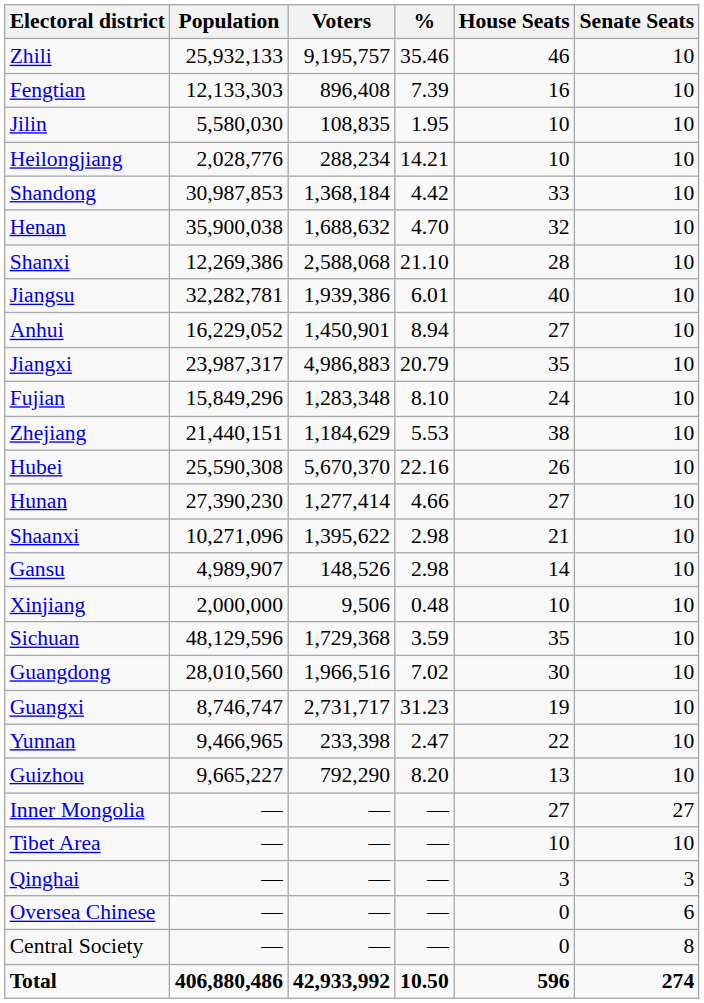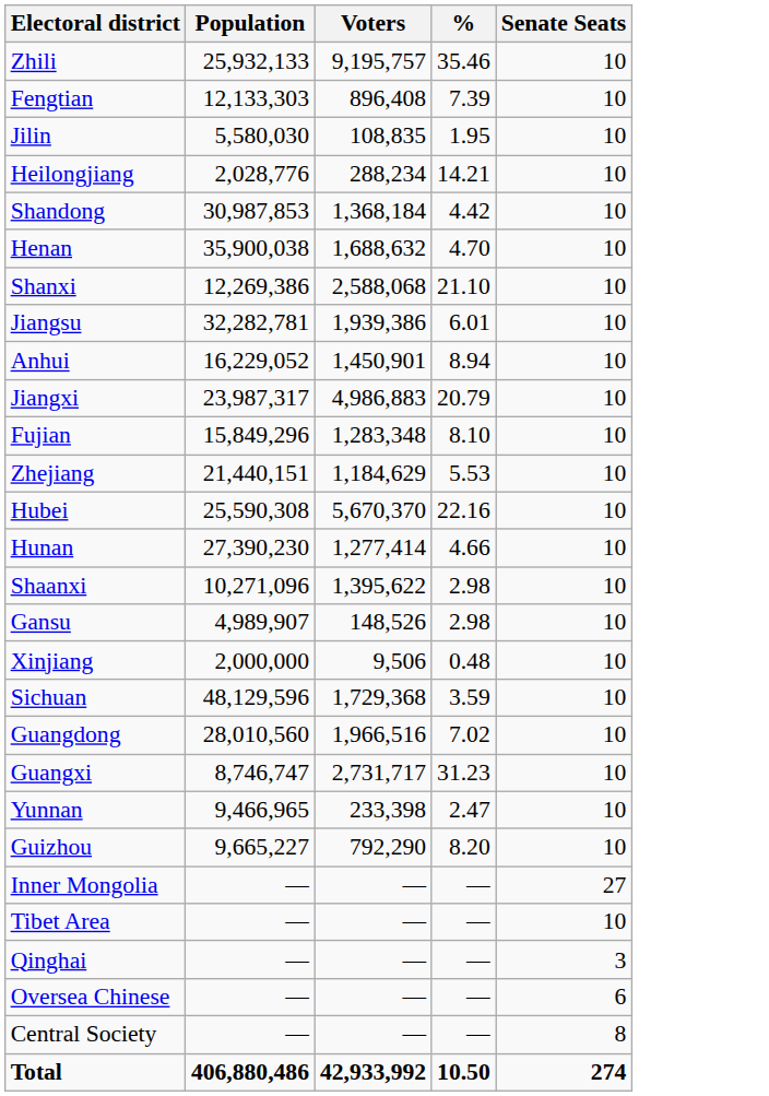 <table class="wikitable sortable" style="text-align:right;">
 <tr>
 <th>Electoral district</th>
 <th>Population</th>
 <th>Voters</th>
 <th>%</th>
-<th>House Seats</th>
 <th>Senate Seats</th>
 </tr>
 <tr>
 <td align=left><a href='#'>Zhili</a></td>
 <td>25,932,133</td>
 <td>9,195,757</td>
 <td>35.46</td>
-<td>46</td>
 <td>10</td>
 </tr>
 <tr>
 <td align=left><a href='#'>Fengtian</a></td>
 <td>12,133,303</td>
 <td>896,408</td>
 <td>7.39</td>
-<td>16</td>
 <td>10</td>
 </tr>
 <tr>
 <td align=left><a href='#'>Jilin</a></td>
 <td>5,580,030</td>
 <td>108,835</td>
 <td>1.95</td>
 <td>10</td>
-<td>10</td>
 </tr>
 <tr>
 <td align=left><a href='#'>Heilongjiang</a></td>
 <td>2,028,776</td>
 <td>288,234</td>
 <td>14.21</td>
 <td>10</td>
-<td>10</td>
 </tr>
 <tr>
 <td align=left><a href='#'>Shandong</a></td>
 <td>30,987,853</td>
 <td>1,368,184</td>
 <td>4.42</td>
-<td>33</td>
 <td>10</td>
 </tr>
 <tr>
 <td align=left><a href='#'>Henan</a></td>
 <td>35,900,038</td>
 <td>1,688,632</td>
 <td>4.70</td>
-<td>32</td>
 <td>10</td>
 </tr>
 <tr>
 <td align=left><a href='#'>Shanxi</a></td>
 <td>12,269,386</td>
 <td>2,588,068</td>
 <td>21.10</td>
-<td>28</td>
 <td>10</td>
 </tr>
 <tr>
 <td align=left><a href='#'>Jiangsu</a></td>
 <td>32,282,781</td>
 <td>1,939,386</td>
 <td>6.01</td>
-<td>40</td>
 <td>10</td>
 </tr>
 <tr>
 <td align=left><a href='#'>Anhui</a></td>
 <td>16,229,052</td>
 <td>1,450,901</td>
 <td>8.94</td>
-<td>27</td>
 <td>10</td>
 </tr>
 <tr>
 <td align=left><a href='#'>Jiangxi</a></td>
 <td>23,987,317</td>
 <td>4,986,883</td>
 <td>20.79</td>
-<td>35</td>
 <td>10</td>
 </tr>
 <tr>
 <td align=left><a href='#'>Fujian</a></td>
 <td>15,849,296</td>
 <td>1,283,348</td>
 <td>8.10</td>
-<td>24</td>
 <td>10</td>
 </tr>
 <tr>
 <td align=left><a href='#'>Zhejiang</a></td>
 <td>21,440,151</td>
 <td>1,184,629</td>
 <td>5.53</td>
-<td>38</td>
 <td>10</td>
 </tr>
 <tr>
 <td align=left><a href='#'>Hubei</a></td>
 <td>25,590,308</td>
 <td>5,670,370</td>
 <td>22.16</td>
-<td>26</td>
 <td>10</td>
 </tr>
 <tr>
 <td align=left><a href='#'>Hunan</a></td>
 <td>27,390,230</td>
 <td>1,277,414</td>
 <td>4.66</td>
-<td>27</td>
 <td>10</td>
 </tr>
 <tr>
 <td align=left><a href='#'>Shaanxi</a></td>
 <td>10,271,096</td>
 <td>1,395,622</td>
 <td>2.98</td>
-<td>21</td>
 <td>10</td>
 </tr>
 <tr>
 <td align=left><a href='#'>Gansu</a></td>
 <td>4,989,907</td>
 <td>148,526</td>
 <td>2.98</td>
-<td>14</td>
 <td>10</td>
 </tr>
 <tr>
 <td align=left><a href='#'>Xinjiang</a></td>
 <td>2,000,000</td>
 <td>9,506</td>
 <td>0.48</td>
 <td>10</td>
-<td>10</td>
 </tr>
 <tr>
 <td align=left><a href='#'>Sichuan</a></td>
 <td>48,129,596</td>
 <td>1,729,368</td>
 <td>3.59</td>
-<td>35</td>
 <td>10</td>
 </tr>
 <tr>
 <td align=left><a href='#'>Guangdong</a></td>
 <td>28,010,560</td>
 <td>1,966,516</td>
 <td>7.02</td>
-<td>30</td>
 <td>10</td>
 </tr>
 <tr>
 <td align=left><a href='#'>Guangxi</a></td>
 <td>8,746,747</td>
 <td>2,731,717</td>
 <td>31.23</td>
-<td>19</td>
 <td>10</td>
 </tr>
 <tr>
 <td align=left><a href='#'>Yunnan</a></td>
 <td>9,466,965</td>
 <td>233,398</td>
 <td>2.47</td>
-<td>22</td>
 <td>10</td>
 </tr>
 <tr>
 <td align=left><a href='#'>Guizhou</a></td>
 <td>9,665,227</td>
 <td>792,290</td>
 <td>8.20</td>
-<td>13</td>
 <td>10</td>
 </tr>
 <tr>
 <td align=left><a href='#'>Inner Mongolia</a></td>
 <td>—</td>
 <td>—</td>
 <td>—</td>
 <td>27</td>
-<td>27</td>
 </tr>
 <tr>
 <td align=left><a href='#'>Tibet Area</a></td>
 <td>—</td>
 <td>—</td>
 <td>—</td>
-<td>10</td>
 <td>10</td>
 </tr>
 <tr>
 <td align=left><a href='#'>Qinghai</a></td>
 <td>—</td>
 <td>—</td>
 <td>—</td>
 <td>3</td>
-<td>3</td>
 </tr>
 <tr>
 <td align=left><a href='#'>Oversea Chinese</a></td>
 <td>—</td>
 <td>—</td>
 <td>—</td>
-<td>0</td>
 <td>6</td>
 </tr>
 <tr>
 <td align=left>Central Society</td>
 <td>—</td>
 <td>—</td>
 <td>—</td>
-<td>0</td>
 <td>8</td>
 </tr>
 <tr>
 <td align=left><strong>Total</strong></td>
 <td><strong>406,880,486</strong></td>
 <td><strong>42,933,992</strong></td>
 <td><strong>10.50</strong></td>
-<td><strong>596</strong></td>
 <td><strong>274</strong></td>
 </tr>
 </table>
